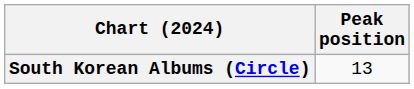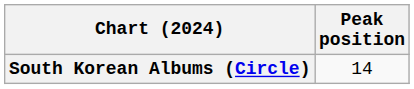 <table class="wikitable sortable plainrowheaders" style="text-align:center;">
 <tr>
 <th scope="col">Chart (2024)</th>
 <th scope="col">Peak<br>position</th>
 </tr>
 <tr>
 <th scope="row">South Korean Albums (<a href='#'>Circle</a>)</th>
-<td>13</td>
+<td>14</td>
 </tr>
 </table>
